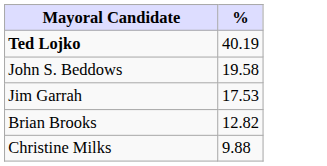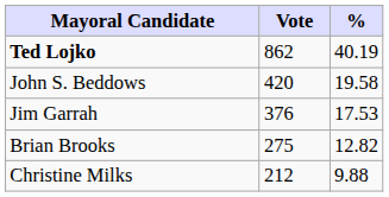 <table class="wikitable">
 <tr>
 <th style="background:#ddf; width:200px;">Mayoral Candidate</th>
+<th style="background:#ddf; width:50px;">Vote</th>
 <th style="background:#ddf; width:30px;">%</th>
 </tr>
 <tr>
 <td><strong>Ted Lojko</strong></td>
+<td>862</td>
 <td>40.19</td>
 </tr>
 <tr>
 <td>John S. Beddows</td>
+<td>420</td>
 <td>19.58</td>
 </tr>
 <tr>
 <td>Jim Garrah</td>
+<td>376</td>
 <td>17.53</td>
 </tr>
 <tr>
 <td>Brian Brooks</td>
+<td>275</td>
 <td>12.82</td>
 </tr>
 <tr>
 <td>Christine Milks</td>
+<td>212</td>
 <td>9.88</td>
 </tr>
 </table>
